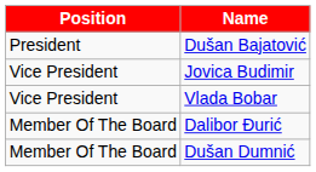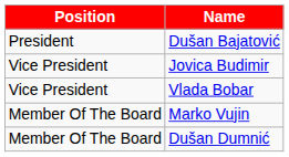 <table class="wikitable">
 <tr>
 <th style="color:#FFFFFF; background:#FF0000">Position</th>
 <th style="color:#FFFFFF; background:#FF0000">Name</th>
 </tr>
 <tr>
 <td>President</td>
 <td> <a href='#'>Dušan Bajatović</a></td>
 </tr>
 <tr>
 <td>Vice President</td>
 <td> <a href='#'>Jovica Budimir</a></td>
 </tr>
 <tr>
 <td>Vice President</td>
 <td> <a href='#'>Vlada Bobar</a></td>
 </tr>
 <tr>
 <td>Member Of The Board</td>
-<td> <a href='#'>Dalibor Đurić</a></td>
+<td> <a href='#'>Marko Vujin</a></td>
 </tr>
 <tr>
 <td>Member Of The Board</td>
 <td> <a href='#'>Dušan Dumnić</a></td>
 </tr>
 </table>
